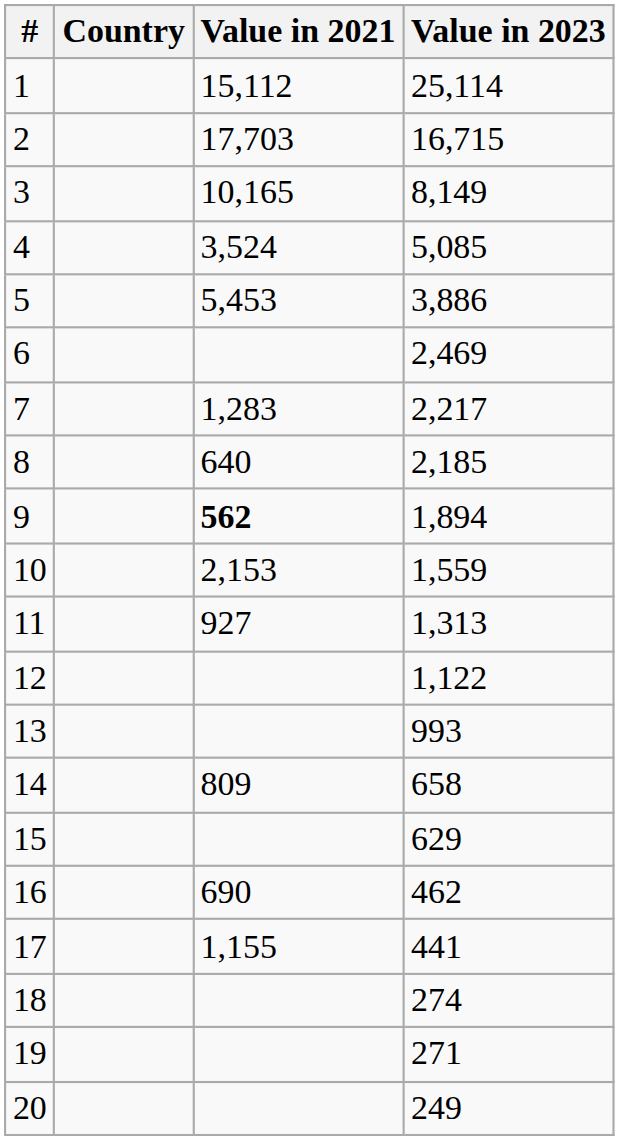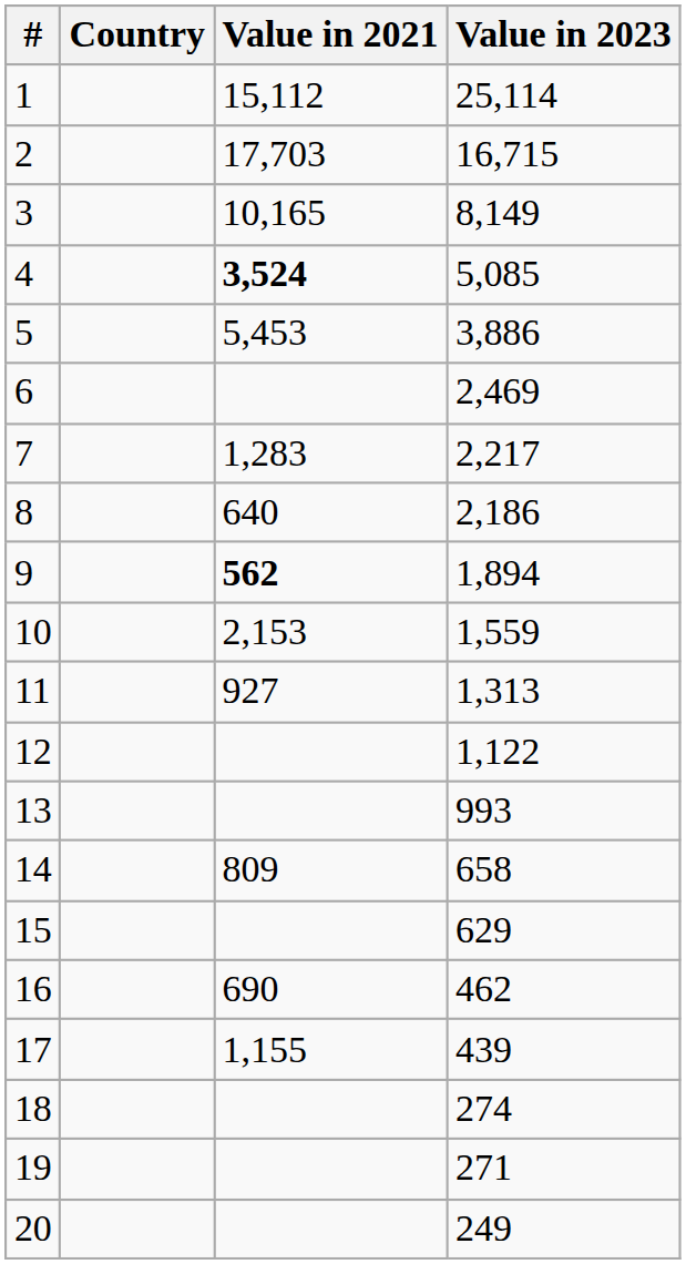 <table class="wikitable sortable plainrowheads" ;">
 <tr>
 <th scope="col">#</th>
 <th scope="col">Country</th>
 <th scope="col">Value in 2021</th>
 <th>Value in 2023</th>
 </tr>
 <tr>
 <td>1</td>
 <td></td>
 <td>15,112</td>
 <td>25,114</td>
 </tr>
 <tr>
 <td>2</td>
 <td></td>
 <td>17,703</td>
 <td>16,715</td>
 </tr>
 <tr>
 <td>3</td>
 <td></td>
 <td>10,165</td>
 <td>8,149</td>
 </tr>
 <tr>
 <td>4</td>
 <td></td>
-<td>3,524</td>
+<td><strong>3,524</strong></td>
 <td>5,085</td>
 </tr>
 <tr>
 <td>5</td>
 <td></td>
 <td>5,453</td>
 <td>3,886</td>
 </tr>
 <tr>
 <td>6</td>
 <td></td>
 <td></td>
 <td>2,469</td>
 </tr>
 <tr>
 <td>7</td>
 <td></td>
 <td>1,283</td>
 <td>2,217</td>
 </tr>
 <tr>
 <td>8</td>
 <td></td>
 <td>640</td>
-<td>2,185</td>
+<td>2,186</td>
 </tr>
 <tr>
 <td>9</td>
 <td></td>
 <td><strong>562</strong></td>
 <td>1,894</td>
 </tr>
 <tr>
 <td>10</td>
 <td></td>
 <td>2,153</td>
 <td>1,559</td>
 </tr>
 <tr>
 <td>11</td>
 <td></td>
 <td>927</td>
 <td>1,313</td>
 </tr>
 <tr>
 <td>12</td>
 <td></td>
 <td></td>
 <td>1,122</td>
 </tr>
 <tr>
 <td>13</td>
 <td></td>
 <td></td>
 <td>993</td>
 </tr>
 <tr>
 <td>14</td>
 <td></td>
 <td>809</td>
 <td>658</td>
 </tr>
 <tr>
 <td>15</td>
 <td></td>
 <td></td>
 <td>629</td>
 </tr>
 <tr>
 <td>16</td>
 <td></td>
 <td>690</td>
 <td>462</td>
 </tr>
 <tr>
 <td>17</td>
 <td></td>
 <td>1,155</td>
-<td>441</td>
+<td>439</td>
 </tr>
 <tr>
 <td>18</td>
 <td></td>
 <td></td>
 <td>274</td>
 </tr>
 <tr>
 <td>19</td>
 <td></td>
 <td></td>
 <td>271</td>
 </tr>
 <tr>
 <td>20</td>
 <td></td>
 <td></td>
 <td>249</td>
 </tr>
 </table>
